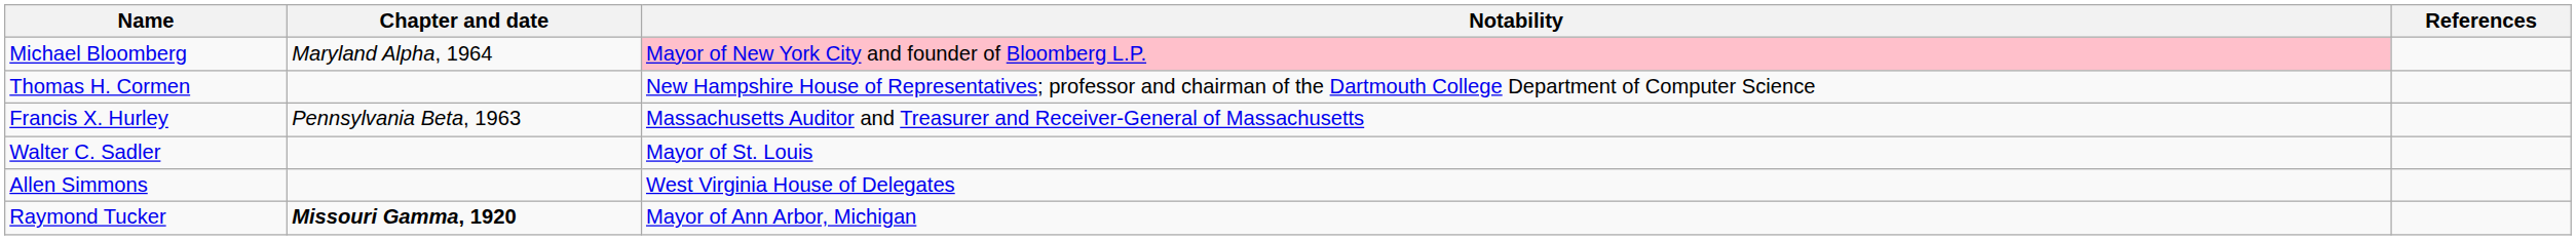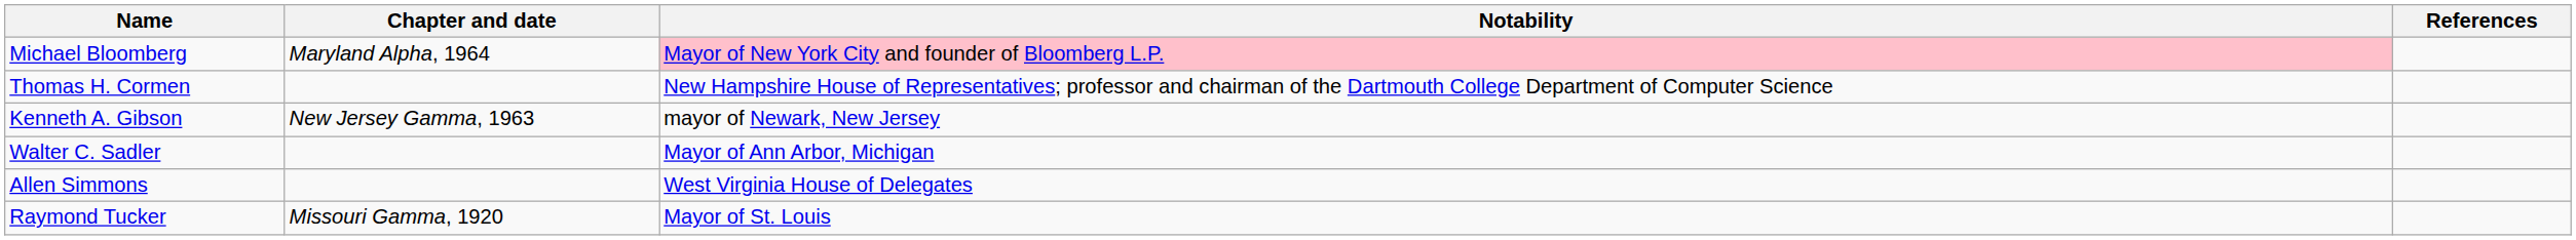 <table class="wikitable sortable" " style="width:100%;">
 <tr>
 <th>Name</th>
 <th>Chapter and date</th>
 <th>Notability</th>
 <th>References</th>
 </tr>
 <tr>
 <td><a href='#'>Michael Bloomberg</a></td>
 <td><em>Maryland Alpha</em>, 1964</td>
 <td style="background: pink;"><a href='#'>Mayor of New York City</a> and founder of <a href='#'>Bloomberg L.P.</a></td>
 <td></td>
 </tr>
 <tr>
 <td><a href='#'>Thomas H. Cormen</a></td>
 <td></td>
 <td><a href='#'>New Hampshire House of Representatives</a>; professor and chairman of the <a href='#'>Dartmouth College</a> Department of Computer Science</td>
 <td></td>
 </tr>
 <tr>
-<td><a href='#'>Francis X. Hurley</a></td>
-<td><em>Pennsylvania Beta</em>, 1963</td>
-<td><a href='#'>Massachusetts Auditor</a> and <a href='#'>Treasurer and Receiver-General of Massachusetts</a></td>
+<td><a href='#'>Kenneth A. Gibson</a></td>
+<td><em>New Jersey Gamma</em>, 1963</td>
+<td>mayor of <a href='#'>Newark, New Jersey</a></td>
 <td></td>
 </tr>
 <tr>
 <td><a href='#'>Walter C. Sadler</a></td>
 <td></td>
-<td><a href='#'>Mayor of St. Louis</a></td>
+<td><a href='#'>Mayor of Ann Arbor, Michigan</a></td>
 <td></td>
 </tr>
 <tr>
 <td><a href='#'>Allen Simmons</a></td>
 <td></td>
 <td><a href='#'>West Virginia House of Delegates</a></td>
 <td></td>
 </tr>
 <tr>
 <td><a href='#'>Raymond Tucker</a></td>
-<td><strong><em>Missouri Gamma</em>, 1920</strong></td>
-<td><a href='#'>Mayor of Ann Arbor, Michigan</a></td>
+<td><em>Missouri Gamma</em>, 1920</td>
+<td><a href='#'>Mayor of St. Louis</a></td>
 <td></td>
 </tr>
 </table>
